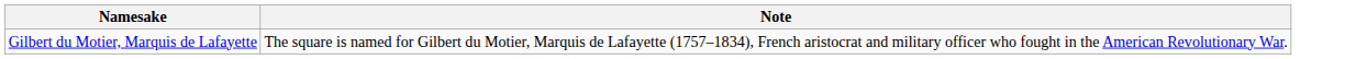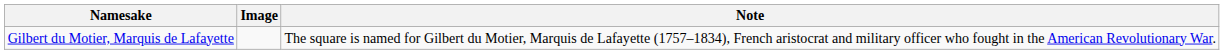 <table class="wikitable">
 <tr>
 <th>Namesake</th>
+<th>Image</th>
 <th>Note</th>
 </tr>
 <tr>
 <td><a href='#'>Gilbert du Motier, Marquis de Lafayette</a></td>
+<td></td>
 <td>The square is named for Gilbert du Motier, Marquis de Lafayette (1757–1834), French aristocrat and military officer who fought in the <a href='#'>American Revolutionary War</a>.</td>
 </tr>
 </table>
